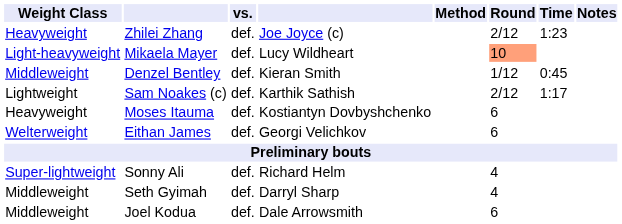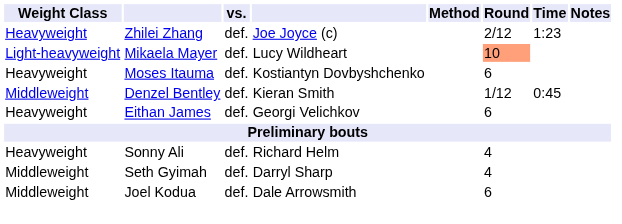 <table class="toccolours" style="font-size: 85%;">
 <tr>
 <th style="background:#e6e8fa; color:#000; text-align:center;">Weight Class</th>
 <th style="background:#e6e8fa; color:#000; text-align:center;"></th>
 <th style="background:#e6e8fa; color:#000; text-align:center;">vs.</th>
 <th style="background:#e6e8fa; color:#000; text-align:center;"></th>
 <th style="background:#e6e8fa; color:#000; text-align:center;">Method</th>
 <th style="background:#e6e8fa; color:#000; text-align:center;">Round</th>
 <th style="background:#e6e8fa; color:#000; text-align:center;">Time</th>
 <th style="background:#e6e8fa; color:#000; text-align:center;">Notes</th>
 </tr>
 <tr>
 <td><a href='#'>Heavyweight</a></td>
 <td><a href='#'>Zhilei Zhang</a></td>
 <td>def.</td>
 <td><a href='#'>Joe Joyce</a> (c)</td>
 <td></td>
 <td>2/12</td>
 <td>1:23</td>
 <td></td>
 </tr>
 <tr>
 <td><a href='#'>Light-heavyweight</a></td>
 <td><a href='#'>Mikaela Mayer</a></td>
 <td>def.</td>
 <td>Lucy Wildheart</td>
 <td></td>
 <td style="background: lightsalmon;">10</td>
 <td></td>
 <td></td>
 </tr>
 <tr>
+<td>Heavyweight</td>
+<td><a href='#'>Moses Itauma</a></td>
+<td>def.</td>
+<td>Kostiantyn Dovbyshchenko</td>
+<td></td>
+<td>6</td>
+<td></td>
+<td></td>
+</tr>
+<tr>
 <td><a href='#'>Middleweight</a></td>
 <td><a href='#'>Denzel Bentley</a></td>
 <td>def.</td>
 <td>Kieran Smith</td>
 <td></td>
 <td>1/12</td>
 <td>0:45</td>
 <td></td>
 </tr>
 <tr>
-<td>Lightweight</td>
-<td><a href='#'>Sam Noakes</a> (c)</td>
-<td>def.</td>
-<td>Karthik Sathish</td>
-<td></td>
-<td>2/12</td>
-<td>1:17</td>
-<td></td>
-</tr>
-<tr>
 <td>Heavyweight</td>
-<td><a href='#'>Moses Itauma</a></td>
-<td>def.</td>
-<td>Kostiantyn Dovbyshchenko</td>
-<td></td>
-<td>6</td>
-<td></td>
-<td></td>
-</tr>
-<tr>
-<td><a href='#'>Welterweight</a></td>
 <td><a href='#'>Eithan James</a></td>
 <td>def.</td>
 <td>Georgi Velichkov</td>
 <td></td>
 <td>6</td>
 <td></td>
 </tr>
 <tr>
 <th colspan="8" style="background-color: #e6e8fa;">Preliminary bouts</th>
 </tr>
 <tr>
-<td><a href='#'>Super-lightweight</a></td>
+<td>Heavyweight</td>
 <td>Sonny Ali</td>
 <td>def.</td>
 <td>Richard Helm</td>
 <td></td>
 <td>4</td>
 <td></td>
 </tr>
 <tr>
 <td>Middleweight</td>
 <td>Seth Gyimah</td>
 <td>def.</td>
 <td>Darryl Sharp</td>
 <td></td>
 <td>4</td>
 <td></td>
 </tr>
 <tr>
 <td>Middleweight</td>
 <td>Joel Kodua</td>
 <td>def.</td>
 <td>Dale Arrowsmith</td>
 <td></td>
 <td>6</td>
 <td></td>
 </tr>
 <tr>
 </tr>
 </table>
